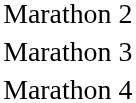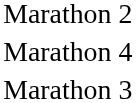 <table>
 <tr>
 <td>Marathon 2<br></td>
+<td></td>
+<td></td>
+<td></td>
+</tr>
+<tr>
+<td>Marathon 4<br></td>
 <td></td>
 <td></td>
 <td></td>
 </tr>
 <tr>
 <td>Marathon 3<br></td>
 <td></td>
 <td></td>
 <td></td>
 </tr>
 <tr>
-<td>Marathon 4<br></td>
-<td></td>
-<td></td>
-<td></td>
-</tr>
-<tr>
 </tr>
 </table>
